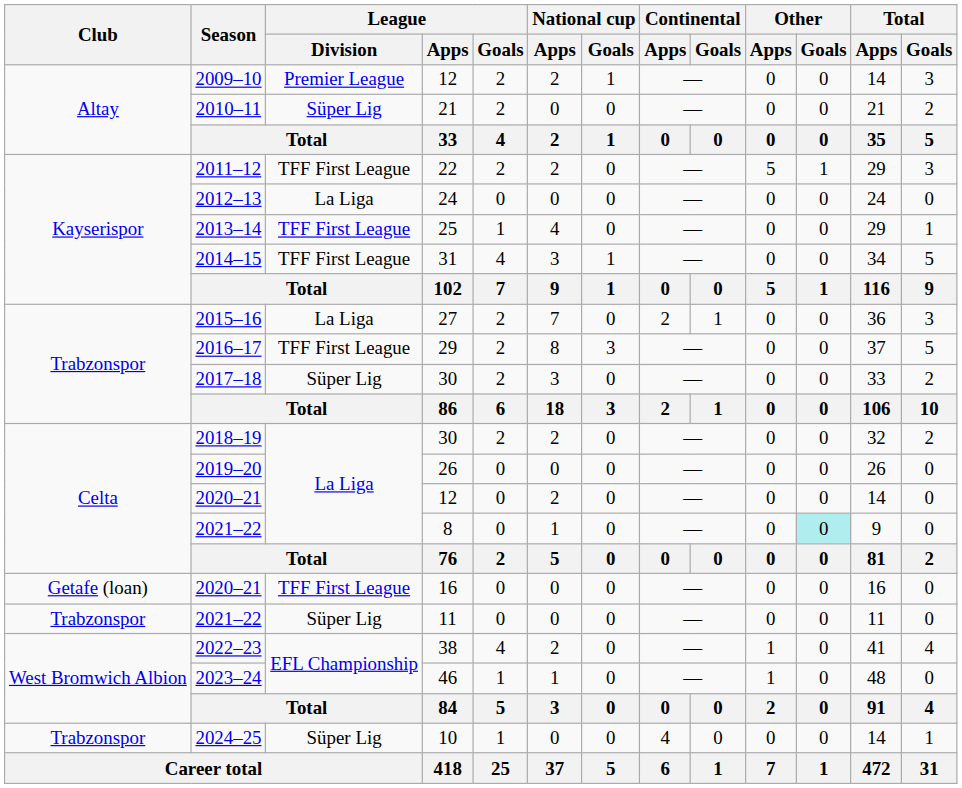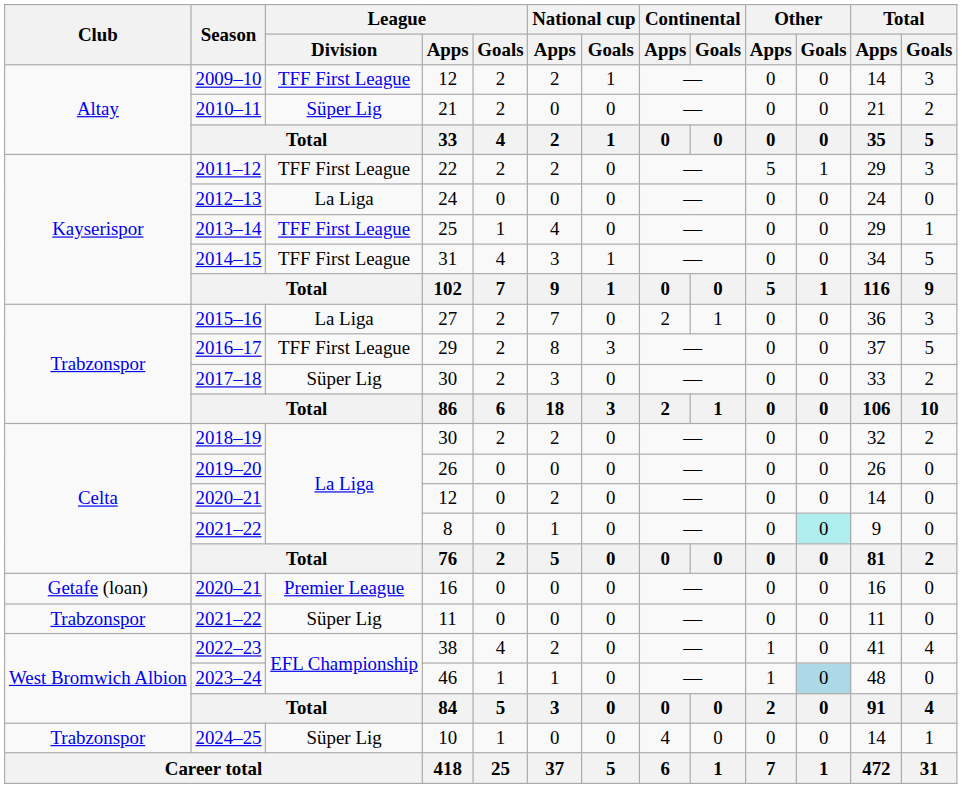 <table class="wikitable" style="text-align:center">
 <tr>
 <th rowspan="2">Club</th>
 <th rowspan="2">Season</th>
 <th colspan="3">League</th>
 <th colspan="2">National cup</th>
 <th colspan="2">Continental</th>
 <th colspan="2">Other</th>
 <th colspan="2">Total</th>
 </tr>
 <tr>
 <th>Division</th>
 <th>Apps</th>
 <th>Goals</th>
 <th>Apps</th>
 <th>Goals</th>
 <th>Apps</th>
 <th>Goals</th>
 <th>Apps</th>
 <th>Goals</th>
 <th>Apps</th>
 <th>Goals</th>
 </tr>
 <tr>
 <td rowspan="3"><a href='#'>Altay</a></td>
 <td><a href='#'>2009–10</a></td>
-<td><a href='#'>Premier League</a></td>
+<td><a href='#'>TFF First League</a></td>
 <td>12</td>
 <td>2</td>
 <td>2</td>
 <td>1</td>
 <td colspan="2">—</td>
 <td>0</td>
 <td>0</td>
 <td>14</td>
 <td>3</td>
 </tr>
 <tr>
 <td><a href='#'>2010–11</a></td>
 <td><a href='#'>Süper Lig</a></td>
 <td>21</td>
 <td>2</td>
 <td>0</td>
 <td>0</td>
 <td colspan="2">—</td>
 <td>0</td>
 <td>0</td>
 <td>21</td>
 <td>2</td>
 </tr>
 <tr>
 <th colspan="2">Total</th>
 <th>33</th>
 <th>4</th>
 <th>2</th>
 <th>1</th>
 <th>0</th>
 <th>0</th>
 <th>0</th>
 <th>0</th>
 <th>35</th>
 <th>5</th>
 </tr>
 <tr>
 <td rowspan="5"><a href='#'>Kayserispor</a></td>
 <td><a href='#'>2011–12</a></td>
 <td>TFF First League</td>
 <td>22</td>
 <td>2</td>
 <td>2</td>
 <td>0</td>
 <td colspan="2">—</td>
 <td>5</td>
 <td>1</td>
 <td>29</td>
 <td>3</td>
 </tr>
 <tr>
 <td><a href='#'>2012–13</a></td>
 <td>La Liga</td>
 <td>24</td>
 <td>0</td>
 <td>0</td>
 <td>0</td>
 <td colspan="2">—</td>
 <td>0</td>
 <td>0</td>
 <td>24</td>
 <td>0</td>
 </tr>
 <tr>
 <td><a href='#'>2013–14</a></td>
 <td><a href='#'>TFF First League</a></td>
 <td>25</td>
 <td>1</td>
 <td>4</td>
 <td>0</td>
 <td colspan="2">—</td>
 <td>0</td>
 <td>0</td>
 <td>29</td>
 <td>1</td>
 </tr>
 <tr>
 <td><a href='#'>2014–15</a></td>
 <td>TFF First League</td>
 <td>31</td>
 <td>4</td>
 <td>3</td>
 <td>1</td>
 <td colspan="2">—</td>
 <td>0</td>
 <td>0</td>
 <td>34</td>
 <td>5</td>
 </tr>
 <tr>
 <th colspan="2">Total</th>
 <th>102</th>
 <th>7</th>
 <th>9</th>
 <th>1</th>
 <th>0</th>
 <th>0</th>
 <th>5</th>
 <th>1</th>
 <th>116</th>
 <th>9</th>
 </tr>
 <tr>
 <td rowspan="4"><a href='#'>Trabzonspor</a></td>
 <td><a href='#'>2015–16</a></td>
 <td>La Liga</td>
 <td>27</td>
 <td>2</td>
 <td>7</td>
 <td>0</td>
 <td>2</td>
 <td>1</td>
 <td>0</td>
 <td>0</td>
 <td>36</td>
 <td>3</td>
 </tr>
 <tr>
 <td><a href='#'>2016–17</a></td>
 <td>TFF First League</td>
 <td>29</td>
 <td>2</td>
 <td>8</td>
 <td>3</td>
 <td colspan="2">—</td>
 <td>0</td>
 <td>0</td>
 <td>37</td>
 <td>5</td>
 </tr>
 <tr>
 <td><a href='#'>2017–18</a></td>
 <td>Süper Lig</td>
 <td>30</td>
 <td>2</td>
 <td>3</td>
 <td>0</td>
 <td colspan="2">—</td>
 <td>0</td>
 <td>0</td>
 <td>33</td>
 <td>2</td>
 </tr>
 <tr>
 <th colspan="2">Total</th>
 <th>86</th>
 <th>6</th>
 <th>18</th>
 <th>3</th>
 <th>2</th>
 <th>1</th>
 <th>0</th>
 <th>0</th>
 <th>106</th>
 <th>10</th>
 </tr>
 <tr>
 <td rowspan="5"><a href='#'>Celta</a></td>
 <td><a href='#'>2018–19</a></td>
 <td rowspan="4"><a href='#'>La Liga</a></td>
 <td>30</td>
 <td>2</td>
 <td>2</td>
 <td>0</td>
 <td colspan="2">—</td>
 <td>0</td>
 <td>0</td>
 <td>32</td>
 <td>2</td>
 </tr>
 <tr>
 <td><a href='#'>2019–20</a></td>
 <td>26</td>
 <td>0</td>
 <td>0</td>
 <td>0</td>
 <td colspan="2">—</td>
 <td>0</td>
 <td>0</td>
 <td>26</td>
 <td>0</td>
 </tr>
 <tr>
 <td><a href='#'>2020–21</a></td>
 <td>12</td>
 <td>0</td>
 <td>2</td>
 <td>0</td>
 <td colspan="2">—</td>
 <td>0</td>
 <td>0</td>
 <td>14</td>
 <td>0</td>
 </tr>
 <tr>
 <td><a href='#'>2021–22</a></td>
 <td>8</td>
 <td>0</td>
 <td>1</td>
 <td>0</td>
 <td colspan=2>—</td>
 <td>0</td>
 <td style="background: paleturquoise;">0</td>
 <td>9</td>
 <td>0</td>
 </tr>
 <tr>
 <th colspan="2">Total</th>
 <th>76</th>
 <th>2</th>
 <th>5</th>
 <th>0</th>
 <th>0</th>
 <th>0</th>
 <th>0</th>
 <th>0</th>
 <th>81</th>
 <th>2</th>
 </tr>
 <tr>
 <td><a href='#'>Getafe</a> (loan)</td>
 <td><a href='#'>2020–21</a></td>
-<td><a href='#'>TFF First League</a></td>
+<td><a href='#'>Premier League</a></td>
 <td>16</td>
 <td>0</td>
 <td>0</td>
 <td>0</td>
 <td colspan=2>—</td>
 <td>0</td>
 <td>0</td>
 <td>16</td>
 <td>0</td>
 </tr>
 <tr>
 <td><a href='#'>Trabzonspor</a></td>
 <td><a href='#'>2021–22</a></td>
 <td>Süper Lig</td>
 <td>11</td>
 <td>0</td>
 <td>0</td>
 <td>0</td>
 <td colspan=2>—</td>
 <td>0</td>
 <td>0</td>
 <td>11</td>
 <td>0</td>
 </tr>
 <tr>
 <td rowspan="3"><a href='#'>West Bromwich Albion</a></td>
 <td><a href='#'>2022–23</a></td>
 <td rowspan="2"><a href='#'>EFL Championship</a></td>
 <td>38</td>
 <td>4</td>
 <td>2</td>
 <td>0</td>
 <td colspan=2>—</td>
 <td>1</td>
 <td>0</td>
 <td>41</td>
 <td>4</td>
 </tr>
 <tr>
 <td><a href='#'>2023–24</a></td>
 <td>46</td>
 <td>1</td>
 <td>1</td>
 <td>0</td>
 <td colspan="2">—</td>
 <td>1</td>
-<td>0</td>
+<td style="background: lightblue;">0</td>
 <td>48</td>
 <td>0</td>
 </tr>
 <tr>
 <th colspan="2">Total</th>
 <th>84</th>
 <th>5</th>
 <th>3</th>
 <th>0</th>
 <th>0</th>
 <th>0</th>
 <th>2</th>
 <th>0</th>
 <th>91</th>
 <th>4</th>
 </tr>
 <tr>
 <td><a href='#'>Trabzonspor</a></td>
 <td><a href='#'>2024–25</a></td>
 <td>Süper Lig</td>
 <td>10</td>
 <td>1</td>
 <td>0</td>
 <td>0</td>
 <td>4</td>
 <td>0</td>
 <td>0</td>
 <td>0</td>
 <td>14</td>
 <td>1</td>
 </tr>
 <tr>
 <th colspan="3">Career total</th>
 <th>418</th>
 <th>25</th>
 <th>37</th>
 <th>5</th>
 <th>6</th>
 <th>1</th>
 <th>7</th>
 <th>1</th>
 <th>472</th>
 <th>31</th>
 </tr>
 </table>
